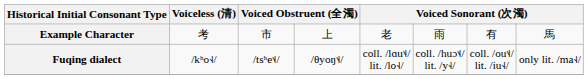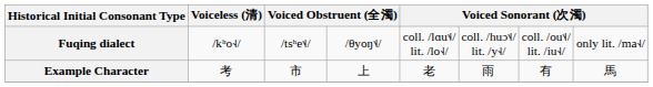 <table class="wikitable" style="text-align:center">
 <tr>
 <th>Historical Initial Consonant Type</th>
 <th>Voiceless (清)</th>
 <th colspan="2">Voiced Obstruent (全濁)</th>
 <th colspan="4">Voiced Sonorant (次濁)</th>
+</tr>
+<tr>
+<th>Fuqing dialect</th>
+<td>/kʰo˧˨/</td>
+<td>/tsʰe˦˨/</td>
+<td>/θyoŋ˦˨/</td>
+<td>coll. /lɑu˦˨/ <br> lit. /lo˧˨/</td>
+<td>coll. /huɔ˦˨/ <br> lit. /y˧˨/</td>
+<td>coll. /ou˦˨/ <br> lit. /iu˧˨/</td>
+<td>only lit. /ma˧˨/</td>
 </tr>
 <tr>
 <th>Example Character</th>
 <td>考</td>
 <td>市</td>
 <td>上</td>
 <td>老</td>
 <td>雨</td>
 <td>有</td>
 <td>馬</td>
 </tr>
 <tr>
-<th>Fuqing dialect</th>
-<td>/kʰo˧˨/</td>
-<td>/tsʰe˦˨/</td>
-<td>/θyoŋ˦˨/</td>
-<td>coll. /lɑu˦˨/ <br> lit. /lo˧˨/</td>
-<td>coll. /huɔ˦˨/ <br> lit. /y˧˨/</td>
-<td>coll. /ou˦˨/ <br> lit. /iu˧˨/</td>
-<td>only lit. /ma˧˨/</td>
-</tr>
-<tr>
 </tr>
 </table>
